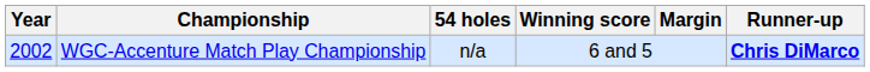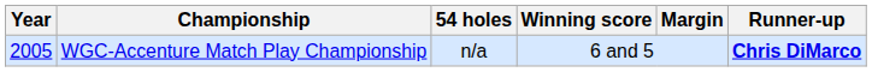 <table class="wikitable">
 <tr>
 <th>Year</th>
 <th>Championship</th>
 <th>54 holes</th>
 <th>Winning score</th>
 <th>Margin</th>
 <th>Runner-up</th>
 </tr>
 <tr style="background:#D6E8FF;">
-<td><a href='#'>2002</a></td>
+<td><a href='#'>2005</a></td>
 <td><a href='#'>WGC-Accenture Match Play Championship</a></td>
 <td align=center>n/a</td>
 <td align=center colspan=2>6 and 5</td>
 <td><strong> <a href='#'>Chris DiMarco</a></strong></td>
 </tr>
 </table>
